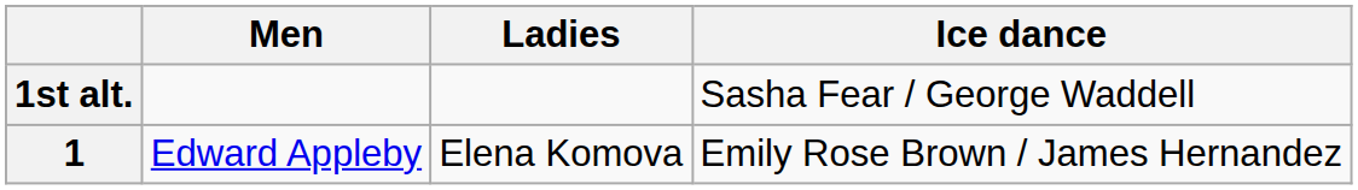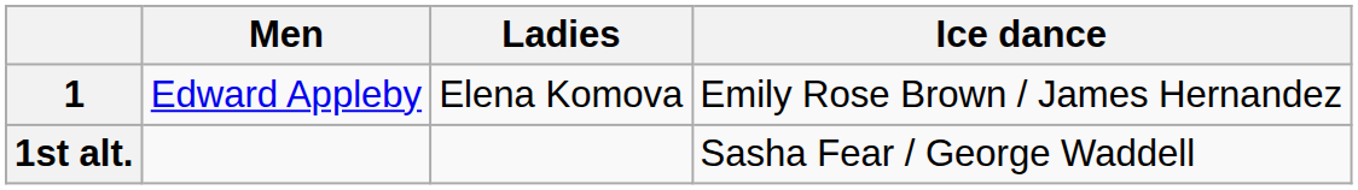 <table class="wikitable">
 <tr>
 <th></th>
 <th>Men</th>
 <th>Ladies</th>
 <th>Ice dance</th>
 </tr>
 <tr>
+<th>1</th>
+<td><a href='#'>Edward Appleby</a></td>
+<td>Elena Komova</td>
+<td>Emily Rose Brown / James Hernandez</td>
+</tr>
+<tr>
 <th>1st alt.</th>
 <td></td>
 <td></td>
 <td>Sasha Fear / George Waddell</td>
 </tr>
-<tr>
-<th>1</th>
-<td><a href='#'>Edward Appleby</a></td>
-<td>Elena Komova</td>
-<td>Emily Rose Brown / James Hernandez</td>
-</tr>
 </table>
